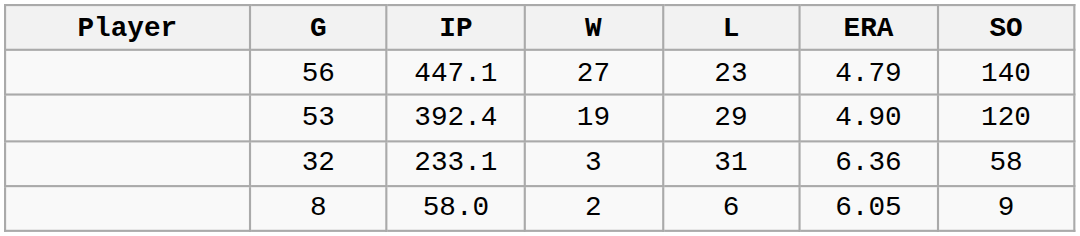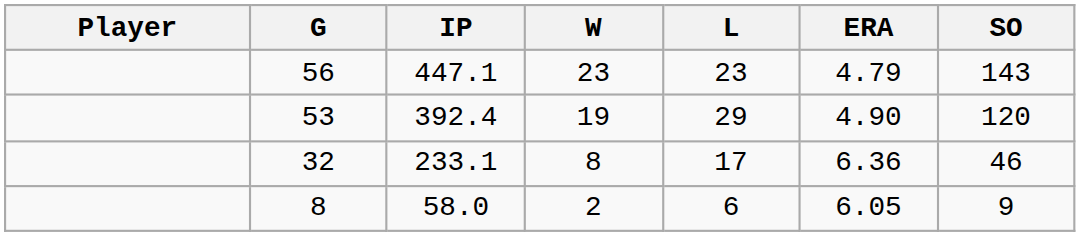 <table class="wikitable sortable">
 <tr>
 <th bgcolor="#DDDDFF" width="16%">Player</th>
 <th bgcolor="#DDDDFF" width="9%">G</th>
 <th bgcolor="#DDDDFF" width="9%">IP</th>
 <th bgcolor="#DDDDFF" width="9%">W</th>
 <th bgcolor="#DDDDFF" width="9%">L</th>
 <th bgcolor="#DDDDFF" width="9%">ERA</th>
 <th bgcolor="#DDDDFF" width="9%">SO</th>
 </tr>
 <tr align="center">
 <td></td>
 <td>56</td>
 <td>447.1</td>
-<td>27</td>
+<td>23</td>
 <td>23</td>
 <td>4.79</td>
-<td>140</td>
+<td>143</td>
 </tr>
 <tr align="center">
 <td></td>
 <td>53</td>
 <td>392.4</td>
 <td>19</td>
 <td>29</td>
 <td>4.90</td>
 <td>120</td>
 </tr>
 <tr align="center">
 <td></td>
 <td>32</td>
 <td>233.1</td>
-<td>3</td>
-<td>31</td>
+<td>8</td>
+<td>17</td>
 <td>6.36</td>
-<td>58</td>
+<td>46</td>
 </tr>
 <tr align="center">
 <td></td>
 <td>8</td>
 <td>58.0</td>
 <td>2</td>
 <td>6</td>
 <td>6.05</td>
 <td>9</td>
 </tr>
 </table>
